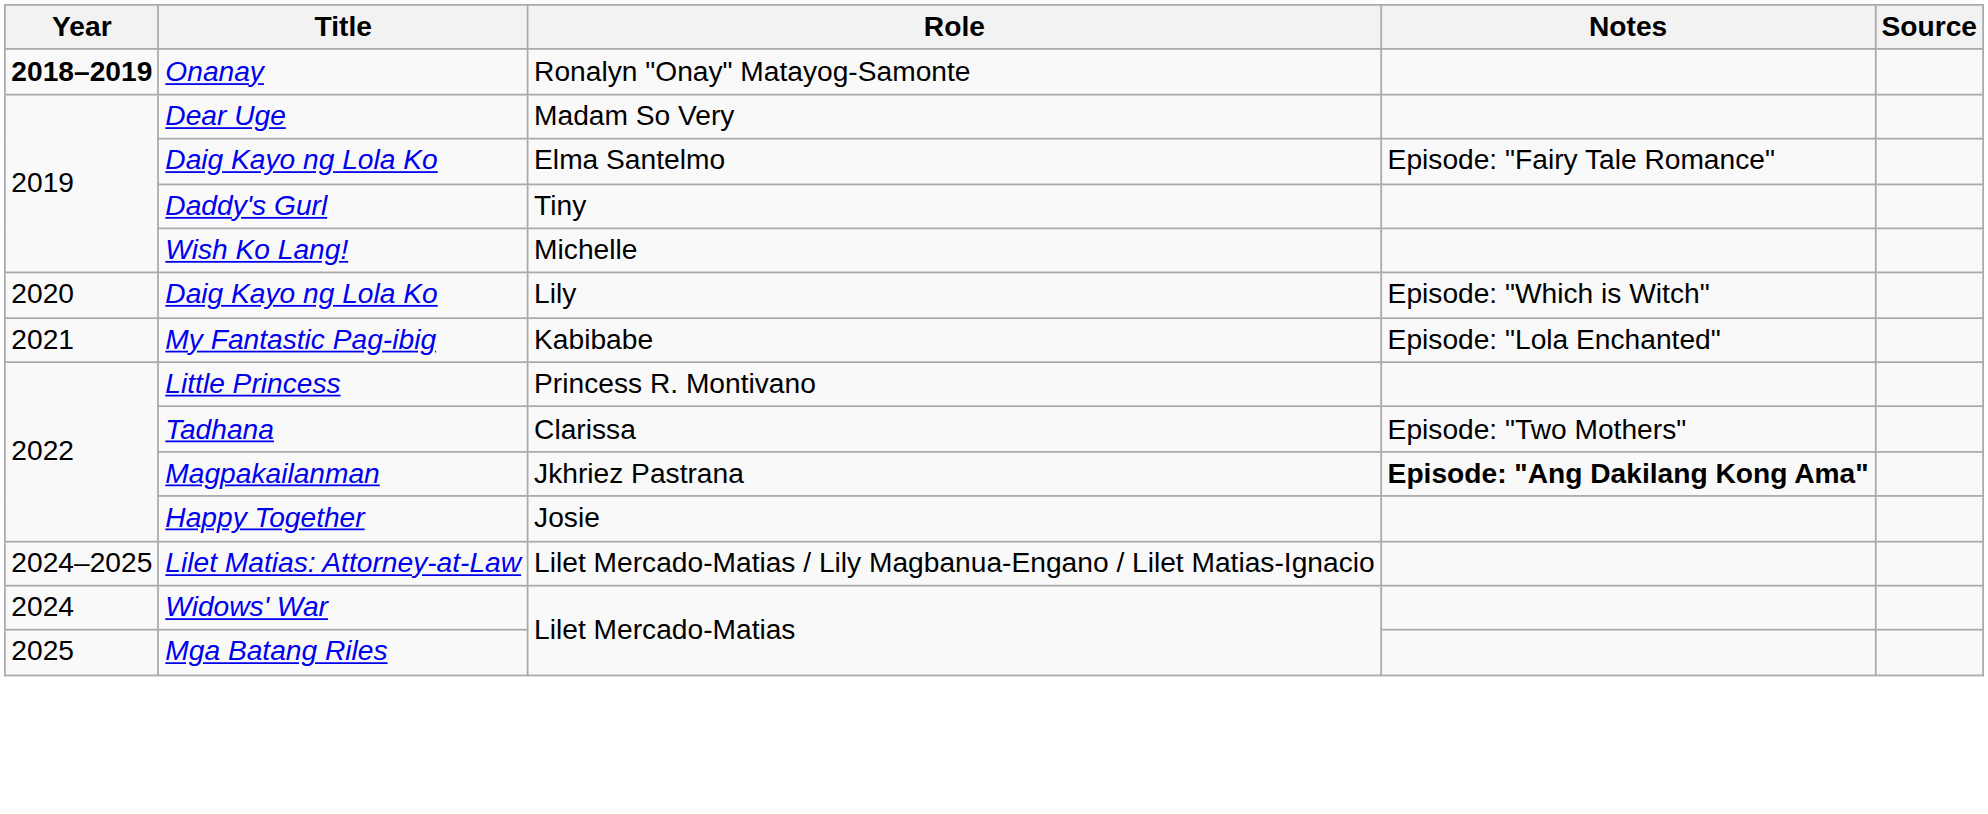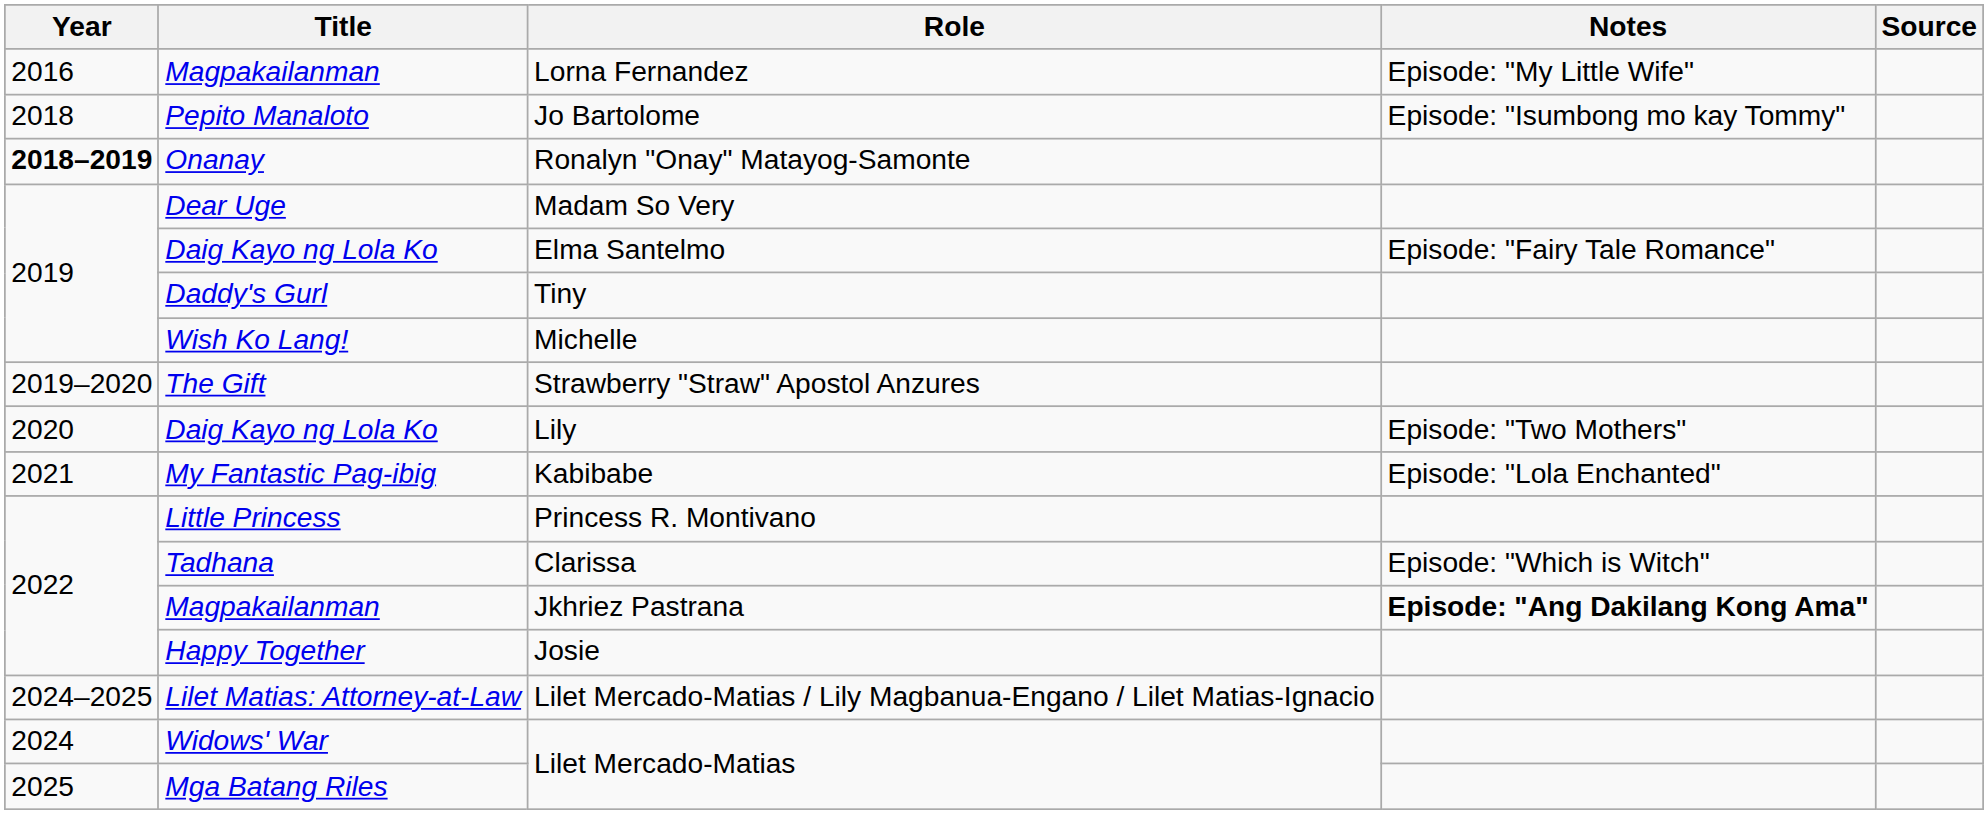 <table class="wikitable sortable" >
 <tr>
 <th>Year</th>
 <th>Title</th>
 <th>Role</th>
 <th class="unsortable">Notes </th>
 <th class="unsortable">Source </th>
+</tr>
+<tr>
+<td>2016</td>
+<td><em><a href='#'>Magpakailanman</a></em></td>
+<td>Lorna Fernandez</td>
+<td>Episode: "My Little Wife"</td>
+<td></td>
+</tr>
+<tr>
+<td>2018</td>
+<td><em><a href='#'>Pepito Manaloto</a></em></td>
+<td>Jo Bartolome</td>
+<td>Episode: "Isumbong mo kay Tommy"</td>
+<td></td>
 </tr>
 <tr>
 <td><strong>2018–2019</strong></td>
 <td><em><a href='#'>Onanay</a></em></td>
 <td>Ronalyn "Onay" Matayog-Samonte</td>
 <td></td>
 <td></td>
 </tr>
 <tr>
 <td rowspan="4">2019</td>
 <td><em><a href='#'>Dear Uge</a></em></td>
 <td>Madam So Very</td>
 <td></td>
 </tr>
 <tr>
 <td><em><a href='#'>Daig Kayo ng Lola Ko</a></em></td>
 <td>Elma Santelmo</td>
 <td>Episode: "Fairy Tale Romance"</td>
 <td></td>
 </tr>
 <tr>
 <td><em><a href='#'>Daddy's Gurl</a></em></td>
 <td>Tiny</td>
 <td></td>
 <td></td>
 </tr>
 <tr>
 <td><em><a href='#'>Wish Ko Lang!</a></em></td>
 <td>Michelle</td>
 <td></td>
 <td></td>
 </tr>
 <tr>
+<td>2019–2020</td>
+<td><em><a href='#'>The Gift</a></em></td>
+<td>Strawberry "Straw" Apostol Anzures</td>
+<td></td>
+<td></td>
+</tr>
+<tr>
 <td>2020</td>
 <td><em><a href='#'>Daig Kayo ng Lola Ko</a></em></td>
 <td>Lily</td>
-<td>Episode: "Which is Witch"</td>
+<td>Episode: "Two Mothers"</td>
 <td></td>
 </tr>
 <tr>
 <td>2021</td>
 <td><em><a href='#'>My Fantastic Pag-ibig</a></em></td>
 <td>Kabibabe</td>
 <td>Episode: "Lola Enchanted"</td>
 <td></td>
 </tr>
 <tr>
 <td rowspan="4">2022</td>
 <td><em><a href='#'>Little Princess</a></em></td>
 <td>Princess R. Montivano</td>
 <td></td>
 <td></td>
 </tr>
 <tr>
 <td><em><a href='#'>Tadhana</a></em></td>
 <td>Clarissa</td>
-<td>Episode: "Two Mothers"</td>
+<td>Episode: "Which is Witch"</td>
 <td></td>
 </tr>
 <tr>
 <td><em><a href='#'>Magpakailanman</a></em></td>
 <td>Jkhriez Pastrana</td>
 <td><strong>Episode: "Ang Dakilang Kong Ama"</strong></td>
 <td></td>
 </tr>
 <tr>
 <td><em><a href='#'>Happy Together</a></em></td>
 <td>Josie</td>
 <td></td>
 <td></td>
 </tr>
 <tr>
 <td>2024–2025</td>
 <td><em><a href='#'>Lilet Matias: Attorney-at-Law</a></em></td>
 <td>Lilet Mercado-Matias / Lily Magbanua-Engano / Lilet Matias-Ignacio</td>
 <td></td>
 <td></td>
 </tr>
 <tr>
 <td>2024</td>
 <td><em><a href='#'>Widows' War</a></em></td>
 <td rowspan="2">Lilet Mercado-Matias</td>
 <td></td>
 <td></td>
 </tr>
 <tr>
 <td>2025</td>
 <td><em><a href='#'>Mga Batang Riles</a></em></td>
 <td></td>
 <td></td>
 </tr>
 </table>
